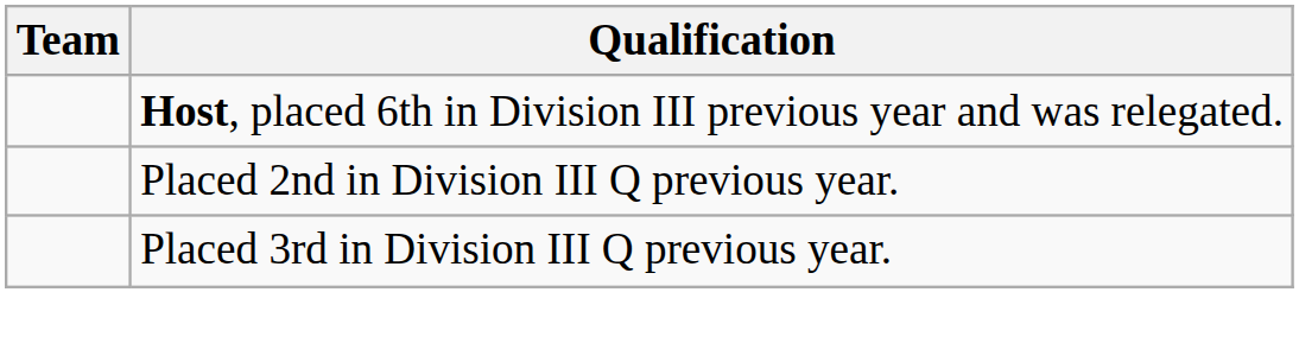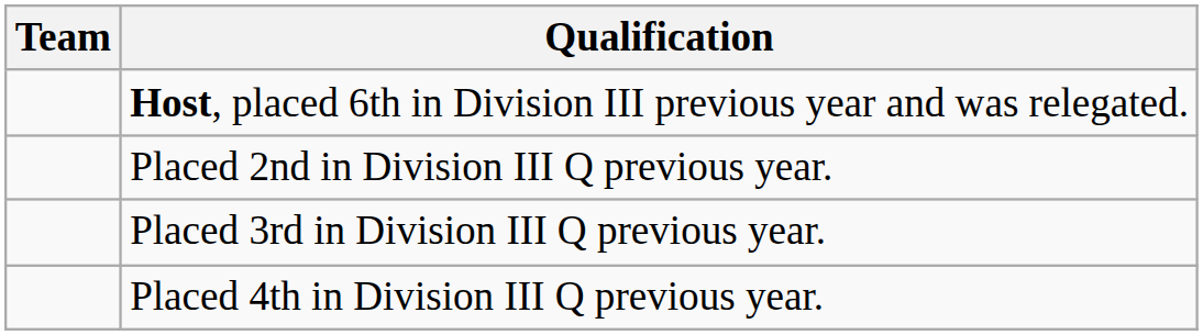 <table class="wikitable">
 <tr>
 <th>Team</th>
 <th>Qualification</th>
 </tr>
 <tr>
 <td></td>
 <td><strong>Host</strong>, placed 6th in Division III previous year and was relegated.</td>
 </tr>
 <tr>
 <td></td>
 <td>Placed 2nd in Division III Q previous year.</td>
 </tr>
 <tr>
 <td></td>
 <td>Placed 3rd in Division III Q previous year.</td>
 </tr>
+<tr>
+<td></td>
+<td>Placed 4th in Division III Q previous year.</td>
+</tr>
 </table>
